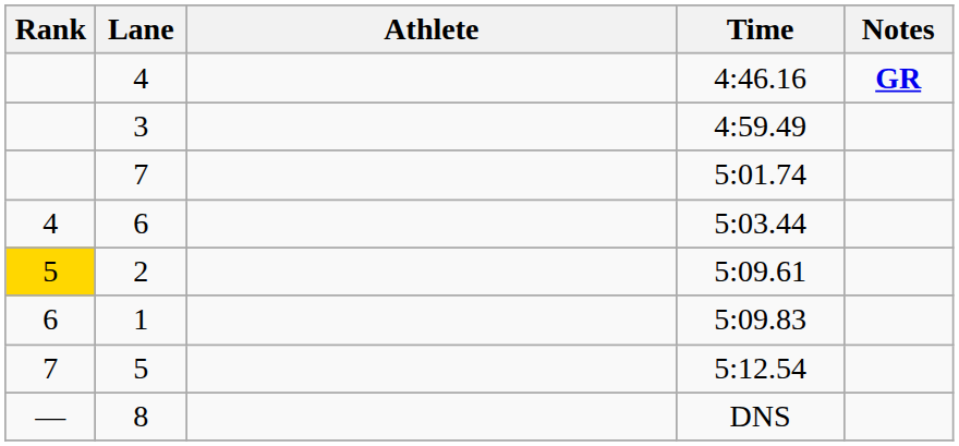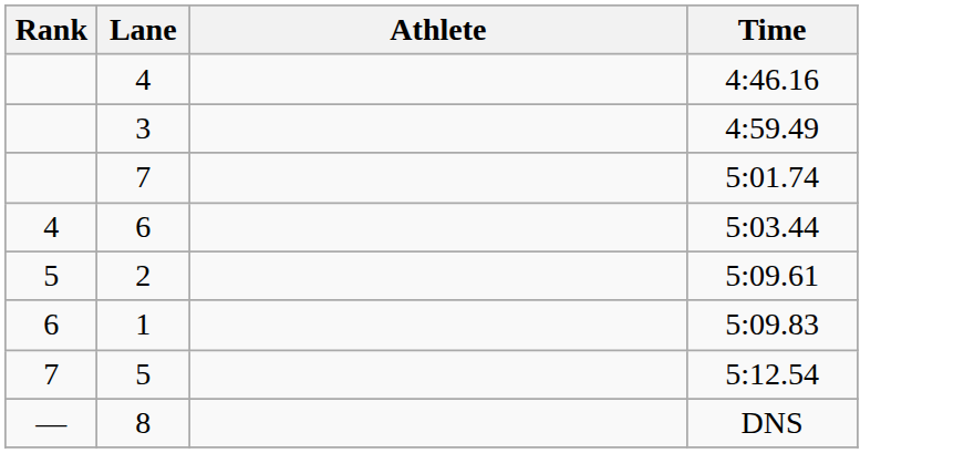 <table class="wikitable sortable" style="text-align:center">
 <tr>
 <th width=40>Rank</th>
 <th width=40>Lane</th>
 <th width=250>Athlete</th>
 <th width=80>Time</th>
-<th width=50>Notes</th>
 </tr>
 <tr>
 <td></td>
 <td>4</td>
 <td align=left></td>
 <td>4:46.16</td>
-<td><strong><a href='#'>GR</a></strong></td>
 </tr>
 <tr>
 <td></td>
 <td>3</td>
 <td align=left></td>
 <td>4:59.49</td>
-<td></td>
 </tr>
 <tr>
 <td></td>
 <td>7</td>
 <td align=left></td>
 <td>5:01.74</td>
-<td></td>
 </tr>
 <tr>
 <td>4</td>
 <td>6</td>
 <td align=left></td>
 <td>5:03.44</td>
-<td></td>
 </tr>
 <tr>
-<td style="background: gold;">5</td>
+<td>5</td>
 <td>2</td>
 <td align=left></td>
 <td>5:09.61</td>
-<td></td>
 </tr>
 <tr>
 <td>6</td>
 <td>1</td>
 <td align=left></td>
 <td>5:09.83</td>
-<td></td>
 </tr>
 <tr>
 <td>7</td>
 <td>5</td>
 <td align=left></td>
 <td>5:12.54</td>
-<td></td>
 </tr>
 <tr>
 <td>—</td>
 <td>8</td>
 <td align=left></td>
 <td>DNS</td>
-<td></td>
 </tr>
 </table>
